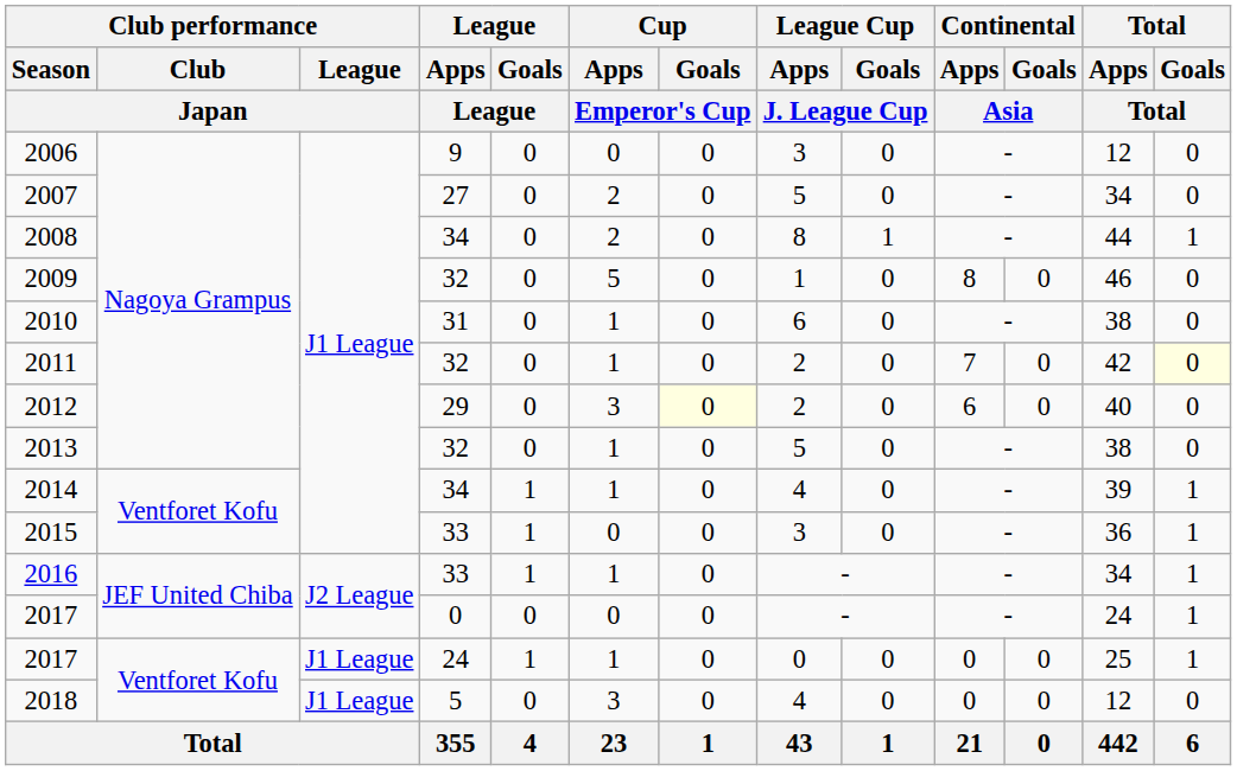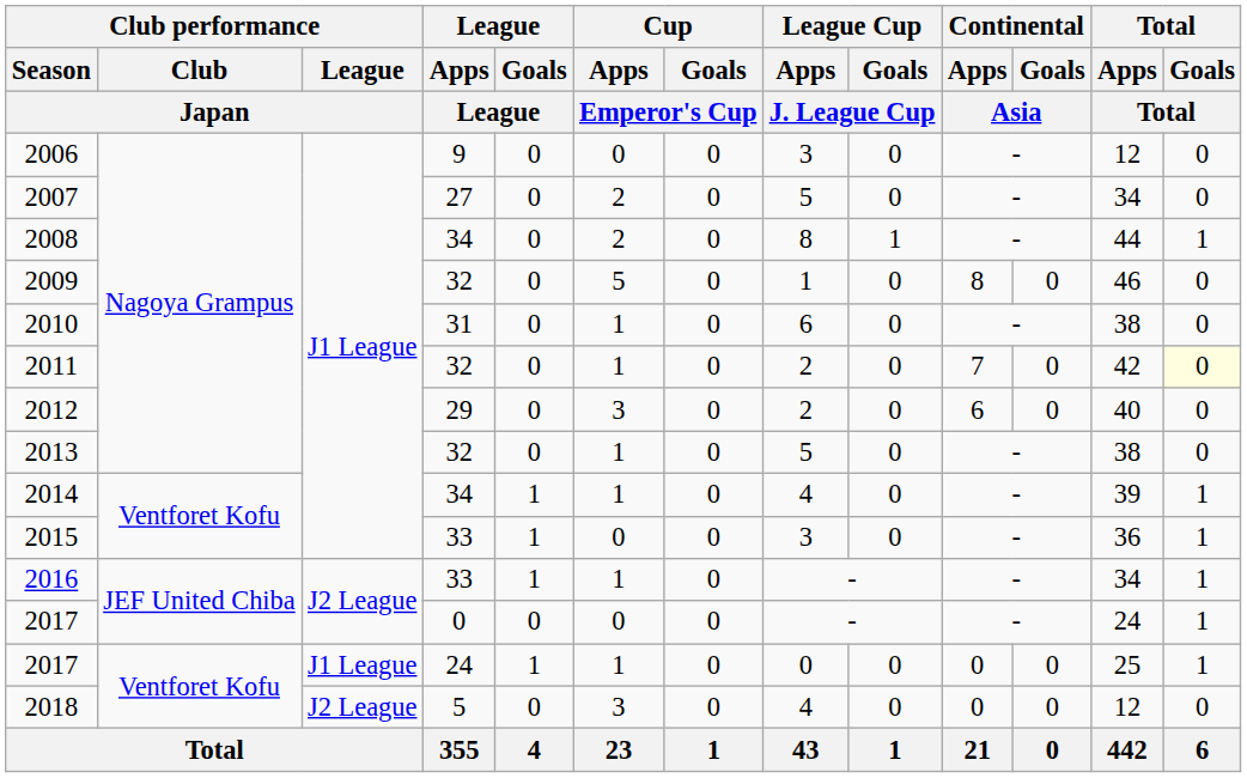 <table class="wikitable" style="text-align:center;">
 <tr>
 <th colspan=3>Club performance</th>
 <th colspan=2>League</th>
 <th colspan=2>Cup</th>
 <th colspan=2>League Cup</th>
 <th colspan=2>Continental</th>
 <th colspan=2>Total</th>
 </tr>
 <tr>
 <th>Season</th>
 <th>Club</th>
 <th>League</th>
 <th>Apps</th>
 <th>Goals</th>
 <th>Apps</th>
 <th>Goals</th>
 <th>Apps</th>
 <th>Goals</th>
 <th>Apps</th>
 <th>Goals</th>
 <th>Apps</th>
 <th>Goals</th>
 </tr>
 <tr>
 <th colspan=3>Japan</th>
 <th colspan=2>League</th>
 <th colspan=2><a href='#'>Emperor's Cup</a></th>
 <th colspan=2><a href='#'>J. League Cup</a></th>
 <th colspan=2><a href='#'>Asia</a></th>
 <th colspan=2>Total</th>
 </tr>
 <tr>
 <td>2006</td>
 <td rowspan="8"><a href='#'>Nagoya Grampus</a></td>
 <td rowspan="10"><a href='#'>J1 League</a></td>
 <td>9</td>
 <td>0</td>
 <td>0</td>
 <td>0</td>
 <td>3</td>
 <td>0</td>
 <td colspan="2">-</td>
 <td>12</td>
 <td>0</td>
 </tr>
 <tr>
 <td>2007</td>
 <td>27</td>
 <td>0</td>
 <td>2</td>
 <td>0</td>
 <td>5</td>
 <td>0</td>
 <td colspan="2">-</td>
 <td>34</td>
 <td>0</td>
 </tr>
 <tr>
 <td>2008</td>
 <td>34</td>
 <td>0</td>
 <td>2</td>
 <td>0</td>
 <td>8</td>
 <td>1</td>
 <td colspan="2">-</td>
 <td>44</td>
 <td>1</td>
 </tr>
 <tr>
 <td>2009</td>
 <td>32</td>
 <td>0</td>
 <td>5</td>
 <td>0</td>
 <td>1</td>
 <td>0</td>
 <td>8</td>
 <td>0</td>
 <td>46</td>
 <td>0</td>
 </tr>
 <tr>
 <td>2010</td>
 <td>31</td>
 <td>0</td>
 <td>1</td>
 <td>0</td>
 <td>6</td>
 <td>0</td>
 <td colspan="2">-</td>
 <td>38</td>
 <td>0</td>
 </tr>
 <tr>
 <td>2011</td>
 <td>32</td>
 <td>0</td>
 <td>1</td>
 <td>0</td>
 <td>2</td>
 <td>0</td>
 <td>7</td>
 <td>0</td>
 <td>42</td>
 <td style="background: lightyellow;">0</td>
 </tr>
 <tr>
 <td>2012</td>
 <td>29</td>
 <td>0</td>
 <td>3</td>
-<td style="background: lightyellow;">0</td>
+<td>0</td>
 <td>2</td>
 <td>0</td>
 <td>6</td>
 <td>0</td>
 <td>40</td>
 <td>0</td>
 </tr>
 <tr>
 <td>2013</td>
 <td>32</td>
 <td>0</td>
 <td>1</td>
 <td>0</td>
 <td>5</td>
 <td>0</td>
 <td colspan="2">-</td>
 <td>38</td>
 <td>0</td>
 </tr>
 <tr>
 <td>2014</td>
 <td rowspan="2"><a href='#'>Ventforet Kofu</a></td>
 <td>34</td>
 <td>1</td>
 <td>1</td>
 <td>0</td>
 <td>4</td>
 <td>0</td>
 <td colspan="2">-</td>
 <td>39</td>
 <td>1</td>
 </tr>
 <tr>
 <td>2015</td>
 <td>33</td>
 <td>1</td>
 <td>0</td>
 <td>0</td>
 <td>3</td>
 <td>0</td>
 <td colspan="2">-</td>
 <td>36</td>
 <td>1</td>
 </tr>
 <tr>
 <td><a href='#'>2016</a></td>
 <td rowspan="2"><a href='#'>JEF United Chiba</a></td>
 <td rowspan="2"><a href='#'>J2 League</a></td>
 <td>33</td>
 <td>1</td>
 <td>1</td>
 <td>0</td>
 <td colspan="2">-</td>
 <td colspan="2">-</td>
 <td>34</td>
 <td>1</td>
 </tr>
 <tr>
 <td>2017</td>
 <td>0</td>
 <td>0</td>
 <td>0</td>
 <td>0</td>
 <td colspan="2">-</td>
 <td colspan="2">-</td>
 <td>24</td>
 <td>1</td>
 </tr>
 <tr>
 <td>2017</td>
 <td rowspan="2"><a href='#'>Ventforet Kofu</a></td>
 <td><a href='#'>J1 League</a></td>
 <td>24</td>
 <td>1</td>
 <td>1</td>
 <td>0</td>
 <td>0</td>
 <td>0</td>
 <td>0</td>
 <td>0</td>
 <td>25</td>
 <td>1</td>
 </tr>
 <tr>
 <td>2018</td>
-<td><a href='#'>J1 League</a></td>
+<td><a href='#'>J2 League</a></td>
 <td>5</td>
 <td>0</td>
 <td>3</td>
 <td>0</td>
 <td>4</td>
 <td>0</td>
 <td>0</td>
 <td>0</td>
 <td>12</td>
 <td>0</td>
 </tr>
 <tr>
 <th colspan=3>Total</th>
 <th>355</th>
 <th>4</th>
 <th>23</th>
 <th>1</th>
 <th>43</th>
 <th>1</th>
 <th>21</th>
 <th>0</th>
 <th>442</th>
 <th>6</th>
 </tr>
 </table>
